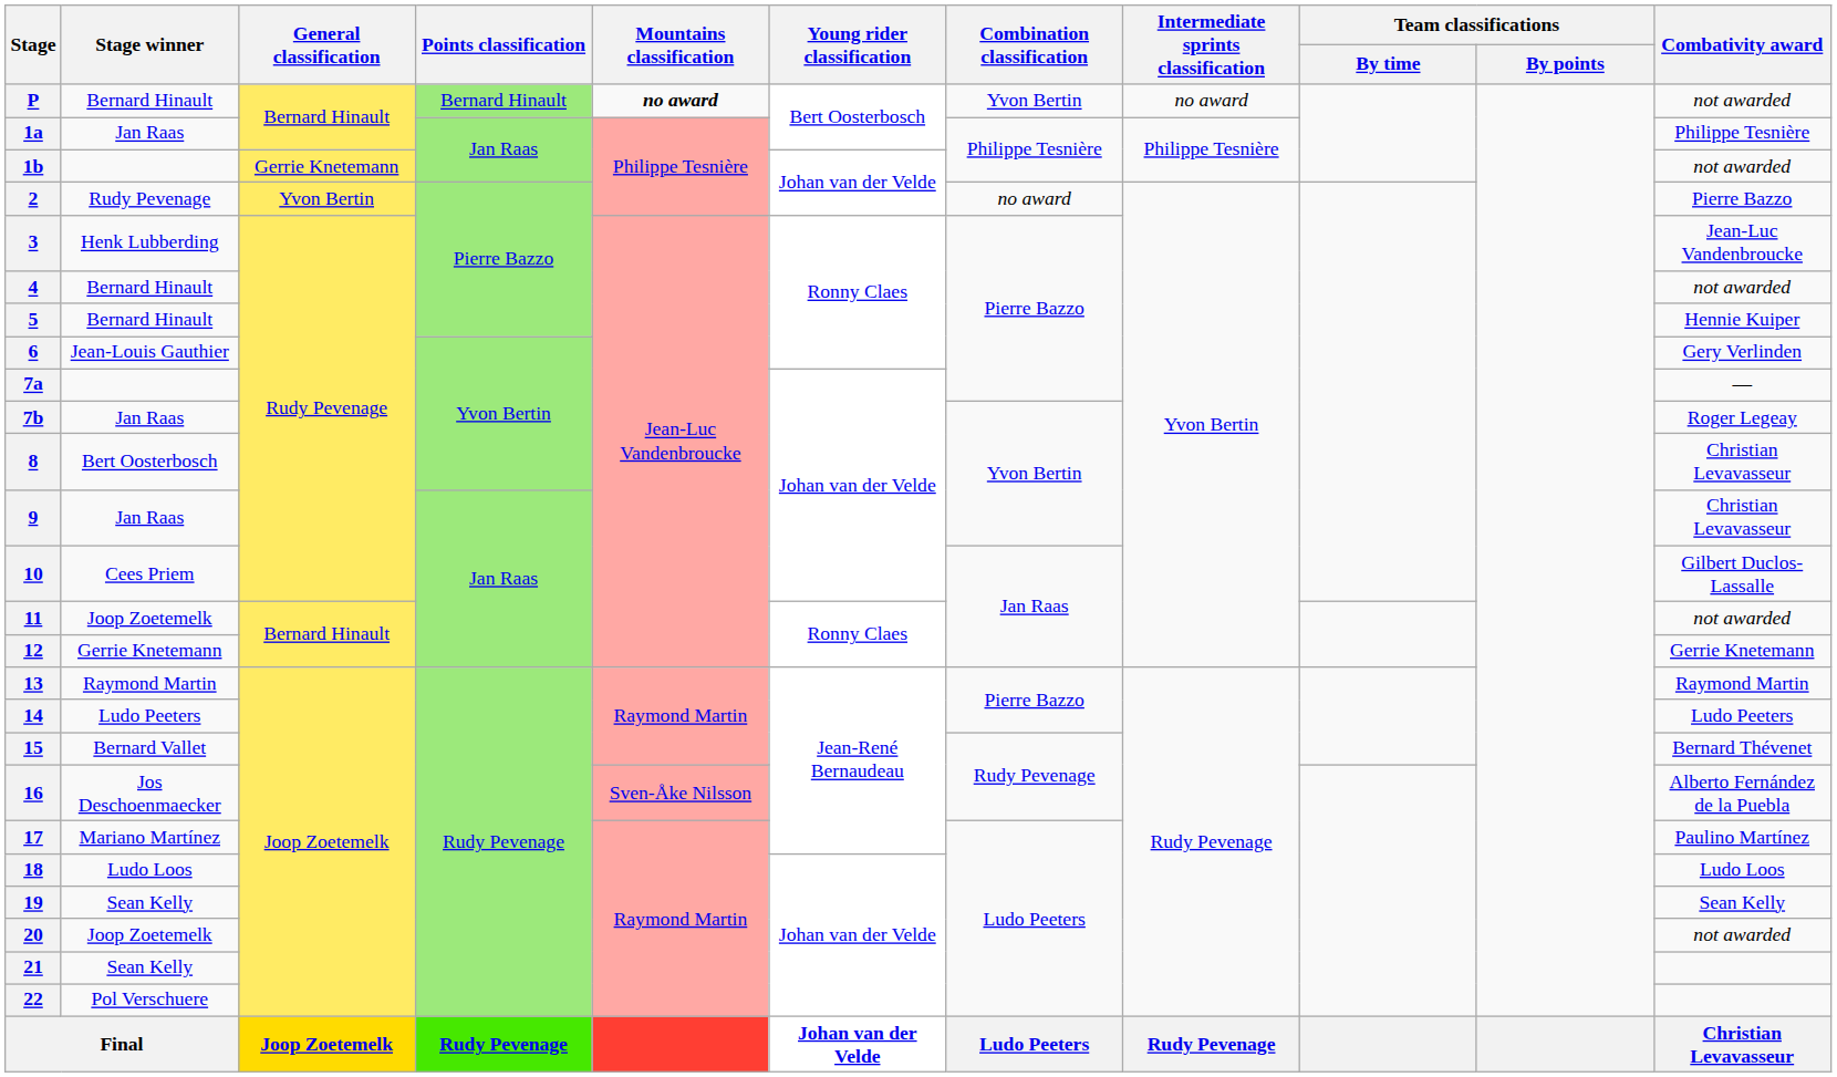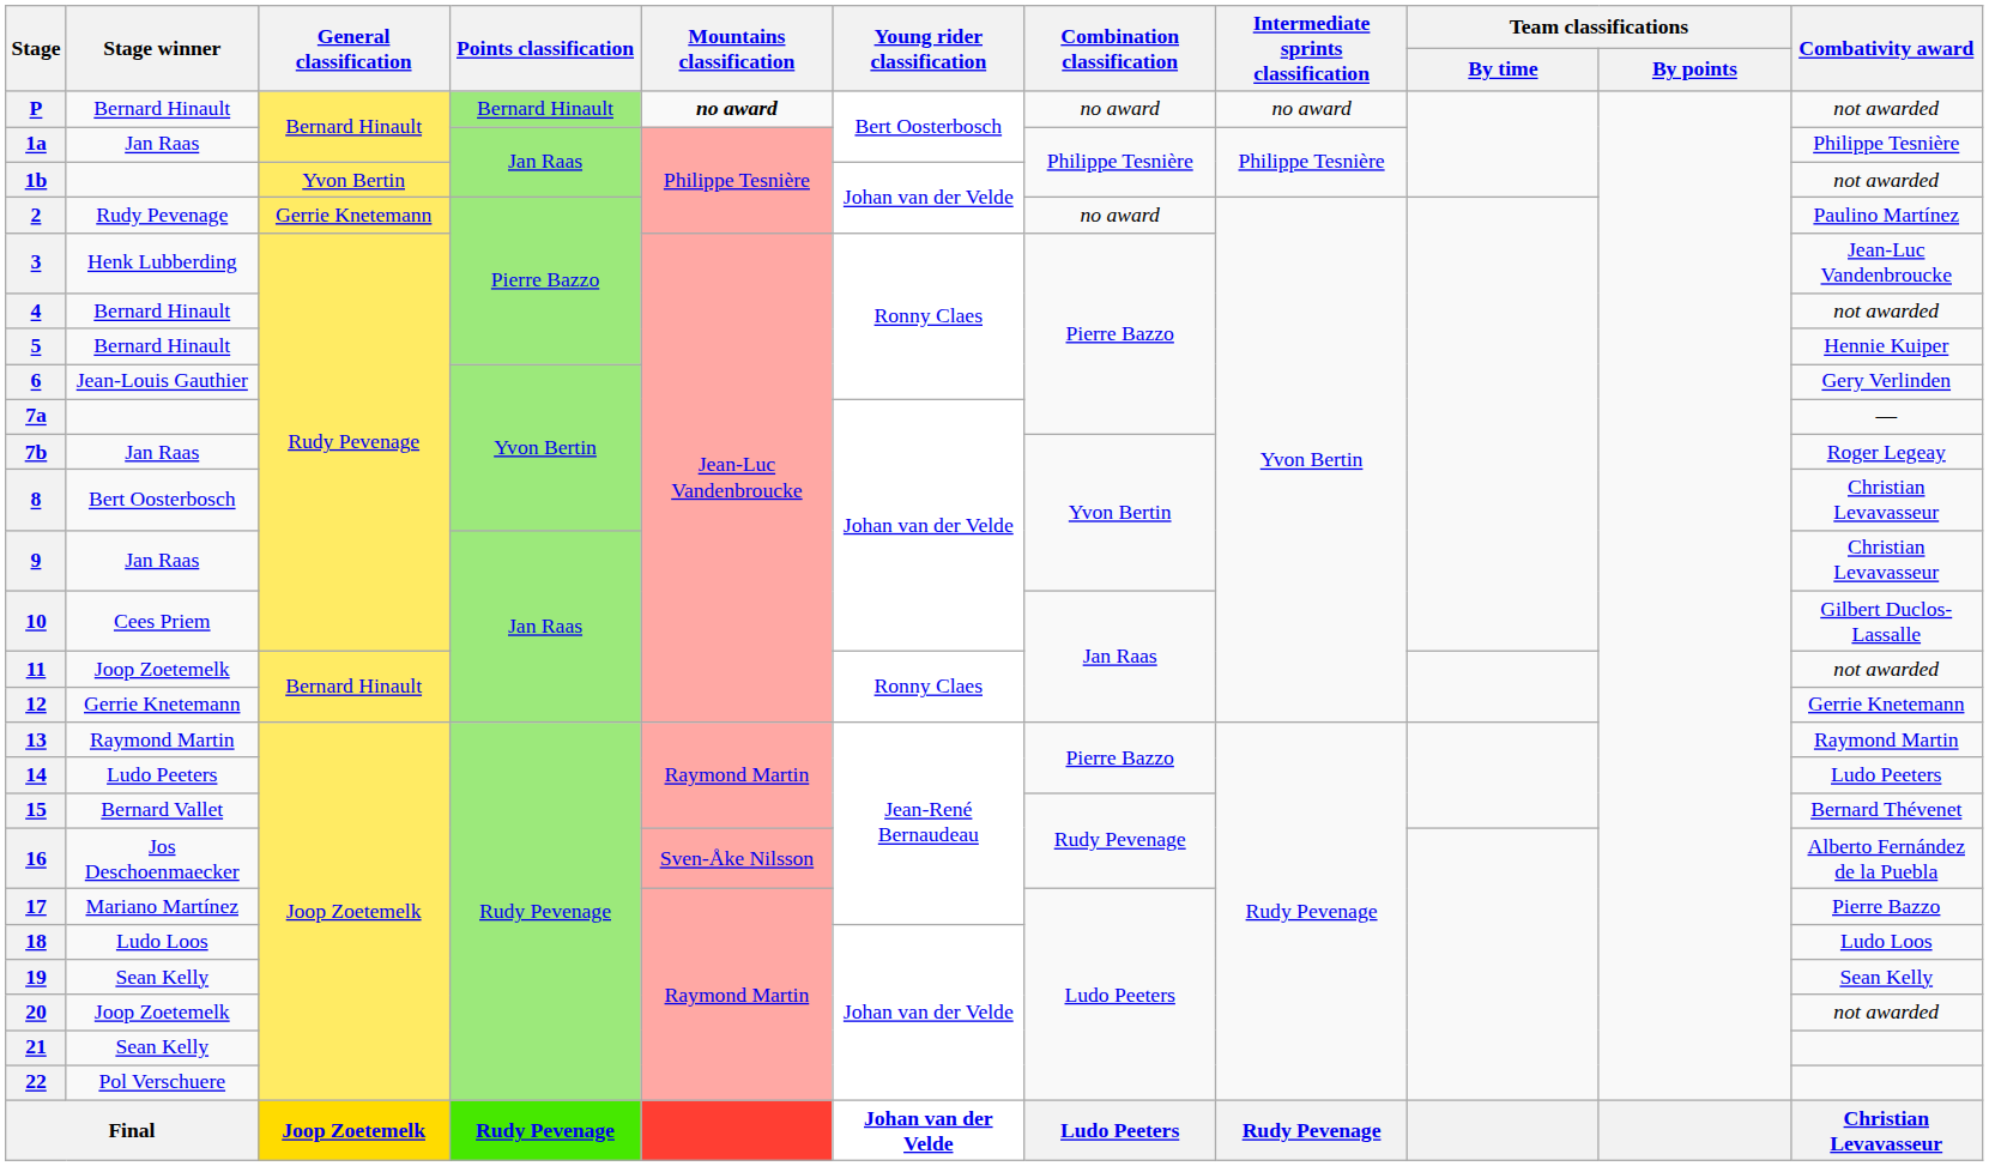 <table class="wikitable" style="text-align:center; font-size:smaller; clear:both;">
 <tr>
 <th scope="col" style="width:1%;" rowspan="2">Stage</th>
 <th scope="col" style="width:9%;" rowspan="2">Stage winner</th>
 <th scope="col" style="width:9%;" rowspan="2"><a href='#'>General classification</a><br></th>
 <th scope="col" style="width:9%;" rowspan="2"><a href='#'>Points classification</a><br></th>
 <th scope="col" style="width:9%;" rowspan="2"><a href='#'>Mountains classification</a><br></th>
 <th scope="col" style="width:9%;" rowspan="2"><a href='#'>Young rider classification</a><br></th>
 <th scope="col" style="width:9%;" rowspan="2"><a href='#'>Combination classification</a></th>
 <th scope="col" style="width:9%;" rowspan="2"><a href='#'>Intermediate sprints classification</a></th>
 <th scope="col" style="width:18%;" colspan="2">Team classifications</th>
 <th scope="col" style="width:9%;" rowspan="2"><a href='#'>Combativity award</a></th>
 </tr>
 <tr>
 <th scope="col" style="width:9%;"><a href='#'>By time</a></th>
 <th scope="col" style="width:9%;"><a href='#'>By points</a></th>
 </tr>
 <tr>
 <th scope="row"><a href='#'>P</a></th>
 <td><a href='#'>Bernard Hinault</a></td>
 <td style="background:#FFEB64;" rowspan="2"><a href='#'>Bernard Hinault</a></td>
 <td style="background:#9CE97B;"><a href='#'>Bernard Hinault</a></td>
 <td><strong><em>no award</em></strong></td>
 <td style="background:white;" rowspan="2"><a href='#'>Bert Oosterbosch</a></td>
-<td><a href='#'>Yvon Bertin</a></td>
+<td><em>no award</em></td>
 <td><em>no award</em></td>
 <td rowspan="3"></td>
 <td rowspan="25"></td>
 <td><em>not awarded</em></td>
 </tr>
 <tr>
 <th scope="row"><a href='#'>1a</a></th>
 <td><a href='#'>Jan Raas</a></td>
 <td style="background:#9CE97B;" rowspan="2"><a href='#'>Jan Raas</a></td>
 <td style="background:#FFA8A4;" rowspan="3"><a href='#'>Philippe Tesnière</a></td>
 <td rowspan="2"><a href='#'>Philippe Tesnière</a></td>
 <td rowspan="2"><a href='#'>Philippe Tesnière</a></td>
 <td><a href='#'>Philippe Tesnière</a></td>
 </tr>
 <tr>
 <th scope="row"><a href='#'>1b</a></th>
 <td></td>
-<td style="background:#FFEB64;"><a href='#'>Gerrie Knetemann</a></td>
+<td style="background:#FFEB64;"><a href='#'>Yvon Bertin</a></td>
 <td style="background:white;" rowspan="2"><a href='#'>Johan van der Velde</a></td>
 <td><em>not awarded</em></td>
 </tr>
 <tr>
 <th scope="row"><a href='#'>2</a></th>
 <td><a href='#'>Rudy Pevenage</a></td>
-<td style="background:#FFEB64;"><a href='#'>Yvon Bertin</a></td>
+<td style="background:#FFEB64;"><a href='#'>Gerrie Knetemann</a></td>
 <td style="background:#9CE97B;" rowspan="4"><a href='#'>Pierre Bazzo</a></td>
 <td><em>no award</em></td>
 <td rowspan="12"><a href='#'>Yvon Bertin</a></td>
 <td rowspan="10"></td>
-<td><a href='#'>Pierre Bazzo</a></td>
+<td><a href='#'>Paulino Martínez</a></td>
 </tr>
 <tr>
 <th scope="row"><a href='#'>3</a></th>
 <td><a href='#'>Henk Lubberding</a></td>
 <td style="background:#FFEB64;" rowspan="9"><a href='#'>Rudy Pevenage</a></td>
 <td style="background:#FFA8A4;" rowspan="11"><a href='#'>Jean-Luc Vandenbroucke</a></td>
 <td style="background:white;" rowspan="4"><a href='#'>Ronny Claes</a></td>
 <td rowspan="5"><a href='#'>Pierre Bazzo</a></td>
 <td><a href='#'>Jean-Luc Vandenbroucke</a></td>
 </tr>
 <tr>
 <th scope="row"><a href='#'>4</a></th>
 <td><a href='#'>Bernard Hinault</a></td>
 <td><em>not awarded</em></td>
 </tr>
 <tr>
 <th scope="row"><a href='#'>5</a></th>
 <td><a href='#'>Bernard Hinault</a></td>
 <td><a href='#'>Hennie Kuiper</a></td>
 </tr>
 <tr>
 <th scope="row"><a href='#'>6</a></th>
 <td><a href='#'>Jean-Louis Gauthier</a></td>
 <td style="background:#9CE97B;" rowspan="4"><a href='#'>Yvon Bertin</a></td>
 <td><a href='#'>Gery Verlinden</a></td>
 </tr>
 <tr>
 <th scope="row"><a href='#'>7a</a></th>
 <td></td>
 <td style="background:white;" rowspan="5"><a href='#'>Johan van der Velde</a></td>
 <td>—</td>
 </tr>
 <tr>
 <th scope="row"><a href='#'>7b</a></th>
 <td><a href='#'>Jan Raas</a></td>
 <td rowspan="3"><a href='#'>Yvon Bertin</a></td>
 <td><a href='#'>Roger Legeay</a></td>
 </tr>
 <tr>
 <th scope="row"><a href='#'>8</a></th>
 <td><a href='#'>Bert Oosterbosch</a></td>
 <td><a href='#'>Christian Levavasseur</a></td>
 </tr>
 <tr>
 <th scope="row"><a href='#'>9</a></th>
 <td><a href='#'>Jan Raas</a></td>
 <td style="background:#9CE97B;" rowspan="4"><a href='#'>Jan Raas</a></td>
 <td><a href='#'>Christian Levavasseur</a></td>
 </tr>
 <tr>
 <th scope="row"><a href='#'>10</a></th>
 <td><a href='#'>Cees Priem</a></td>
 <td rowspan="3"><a href='#'>Jan Raas</a></td>
 <td><a href='#'>Gilbert Duclos-Lassalle</a></td>
 </tr>
 <tr>
 <th scope="row"><a href='#'>11</a></th>
 <td><a href='#'>Joop Zoetemelk</a></td>
 <td style="background:#FFEB64;" rowspan="2"><a href='#'>Bernard Hinault</a></td>
 <td style="background:white;" rowspan="2"><a href='#'>Ronny Claes</a></td>
 <td rowspan="2"></td>
 <td><em>not awarded</em></td>
 </tr>
 <tr>
 <th scope="row"><a href='#'>12</a></th>
 <td><a href='#'>Gerrie Knetemann</a></td>
 <td><a href='#'>Gerrie Knetemann</a></td>
 </tr>
 <tr>
 <th scope="row"><a href='#'>13</a></th>
 <td><a href='#'>Raymond Martin</a></td>
 <td style="background:#FFEB64;" rowspan="10"><a href='#'>Joop Zoetemelk</a></td>
 <td style="background:#9CE97B;" rowspan="10"><a href='#'>Rudy Pevenage</a></td>
 <td style="background:#FFA8A4;" rowspan="3"><a href='#'>Raymond Martin</a></td>
 <td style="background:white;" rowspan="5"><a href='#'>Jean-René Bernaudeau</a></td>
 <td rowspan="2"><a href='#'>Pierre Bazzo</a></td>
 <td rowspan="10"><a href='#'>Rudy Pevenage</a></td>
 <td rowspan="3"></td>
 <td><a href='#'>Raymond Martin</a></td>
 </tr>
 <tr>
 <th scope="row"><a href='#'>14</a></th>
 <td><a href='#'>Ludo Peeters</a></td>
 <td><a href='#'>Ludo Peeters</a></td>
 </tr>
 <tr>
 <th scope="row"><a href='#'>15</a></th>
 <td><a href='#'>Bernard Vallet</a></td>
 <td rowspan="2"><a href='#'>Rudy Pevenage</a></td>
 <td><a href='#'>Bernard Thévenet</a></td>
 </tr>
 <tr>
 <th scope="row"><a href='#'>16</a></th>
 <td><a href='#'>Jos Deschoenmaecker</a></td>
 <td style="background:#FFA8A4;"><a href='#'>Sven-Åke Nilsson</a></td>
 <td rowspan="7"></td>
 <td><a href='#'>Alberto Fernández de la Puebla</a></td>
 </tr>
 <tr>
 <th scope="row"><a href='#'>17</a></th>
 <td><a href='#'>Mariano Martínez</a></td>
 <td style="background:#FFA8A4;" rowspan="6"><a href='#'>Raymond Martin</a></td>
 <td rowspan="6"><a href='#'>Ludo Peeters</a></td>
-<td><a href='#'>Paulino Martínez</a></td>
+<td><a href='#'>Pierre Bazzo</a></td>
 </tr>
 <tr>
 <th scope="row"><a href='#'>18</a></th>
 <td><a href='#'>Ludo Loos</a></td>
 <td style="background:white;" rowspan="5"><a href='#'>Johan van der Velde</a></td>
 <td><a href='#'>Ludo Loos</a></td>
 </tr>
 <tr>
 <th scope="row"><a href='#'>19</a></th>
 <td><a href='#'>Sean Kelly</a></td>
 <td><a href='#'>Sean Kelly</a></td>
 </tr>
 <tr>
 <th scope="row"><a href='#'>20</a></th>
 <td><a href='#'>Joop Zoetemelk</a></td>
 <td><em>not awarded</em></td>
 </tr>
 <tr>
 <th scope="row"><a href='#'>21</a></th>
 <td><a href='#'>Sean Kelly</a></td>
 <td></td>
 </tr>
 <tr>
 <th scope="row"><a href='#'>22</a></th>
 <td><a href='#'>Pol Verschuere</a></td>
 <td></td>
 </tr>
 <tr>
 <th scope="row" colspan="2">Final</th>
 <th style="background:#FFDB00;"><a href='#'>Joop Zoetemelk</a></th>
 <th style="background:#46E800;"><a href='#'>Rudy Pevenage</a></th>
 <th style="background:#FF3E33;"></th>
 <th style="background:white;"><a href='#'>Johan van der Velde</a></th>
 <th><a href='#'>Ludo Peeters</a></th>
 <th><a href='#'>Rudy Pevenage</a></th>
 <th></th>
 <th></th>
 <th><a href='#'>Christian Levavasseur</a></th>
 </tr>
 </table>
